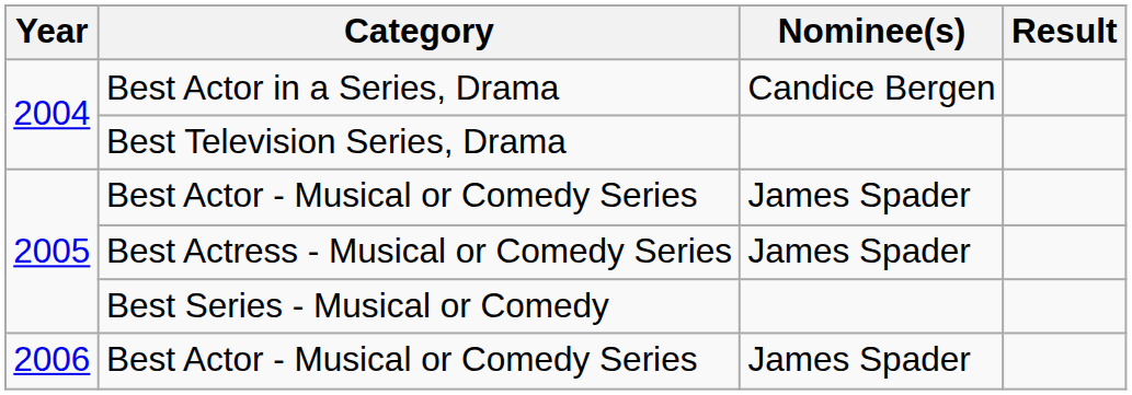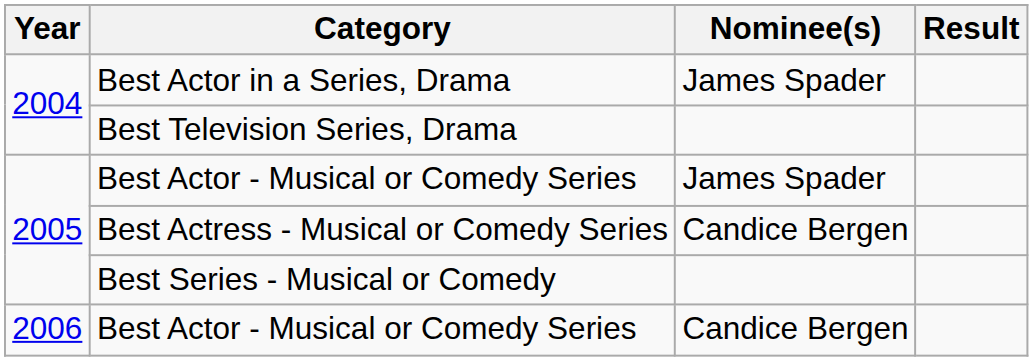 <table class="wikitable">
 <tr>
 <th>Year</th>
 <th>Category</th>
 <th>Nominee(s)</th>
 <th>Result</th>
 </tr>
 <tr>
 <td rowspan=2><a href='#'>2004</a></td>
 <td>Best Actor in a Series, Drama</td>
-<td>Candice Bergen</td>
+<td>James Spader</td>
 <td></td>
 </tr>
 <tr>
 <td>Best Television Series, Drama</td>
 <td></td>
 <td></td>
 </tr>
 <tr>
 <td rowspan=3><a href='#'>2005</a></td>
 <td>Best Actor - Musical or Comedy Series</td>
 <td>James Spader</td>
 <td></td>
 </tr>
 <tr>
 <td>Best Actress - Musical or Comedy Series</td>
-<td>James Spader</td>
+<td>Candice Bergen</td>
 <td></td>
 </tr>
 <tr>
 <td>Best Series - Musical or Comedy</td>
 <td></td>
 <td></td>
 </tr>
 <tr>
 <td><a href='#'>2006</a></td>
 <td>Best Actor - Musical or Comedy Series</td>
-<td>James Spader</td>
+<td>Candice Bergen</td>
 <td></td>
 </tr>
 </table>
